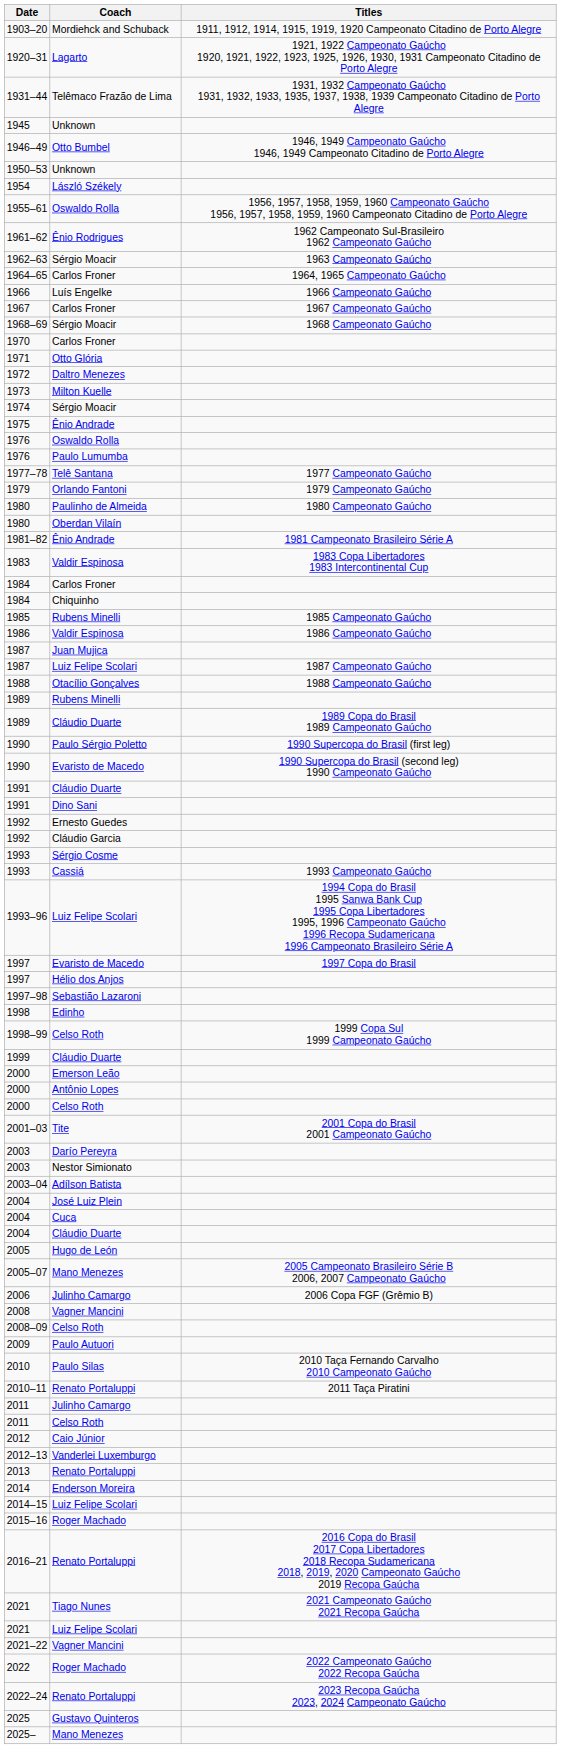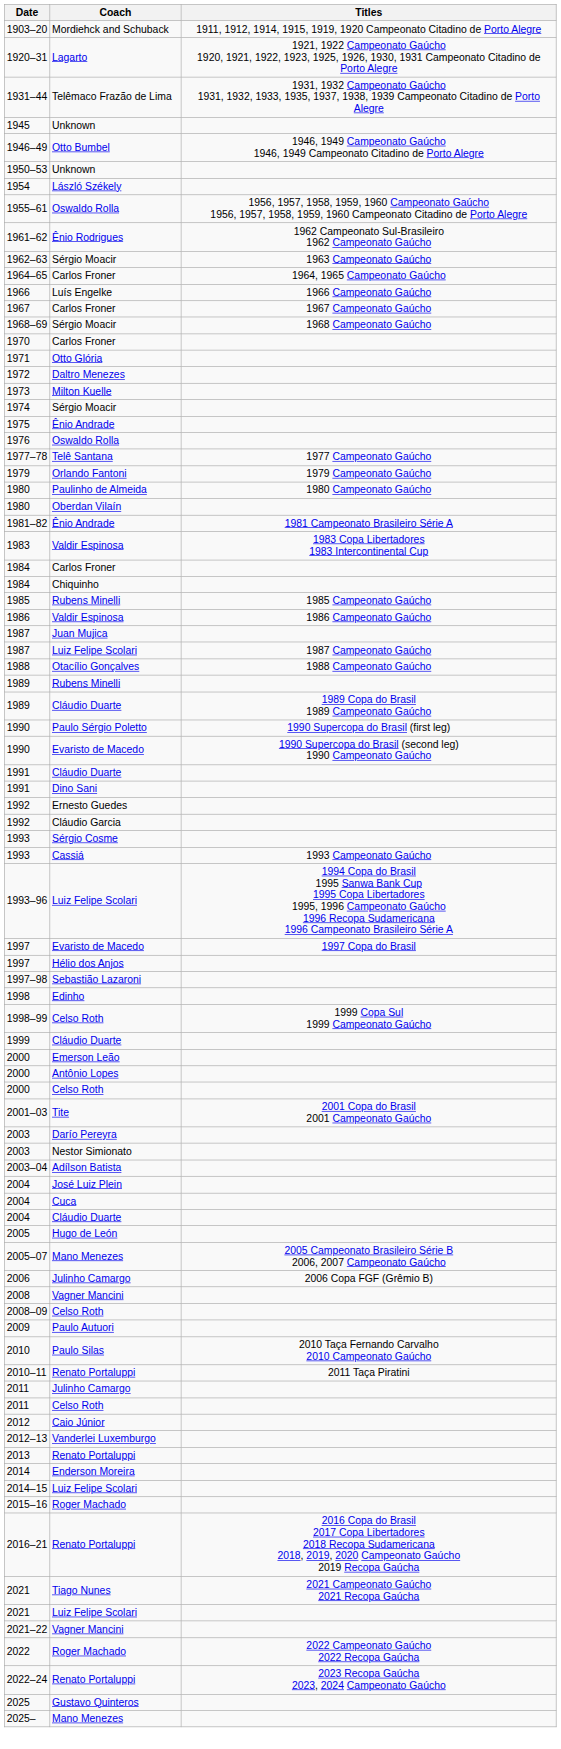 <table class="wikitable">
 <tr>
 <th>Date</th>
 <th width="195">Coach</th>
 <th width="570">Titles</th>
 </tr>
 <tr>
 <td>1903–20</td>
 <td> Mordiehck and Schuback</td>
 <td style="text-align:center;">1911, 1912, 1914, 1915, 1919, 1920 Campeonato Citadino de <a href='#'>Porto Alegre</a></td>
 </tr>
 <tr>
 <td>1920–31</td>
 <td> <a href='#'>Lagarto</a></td>
 <td style="text-align:center;">1921, 1922 <a href='#'>Campeonato Gaúcho</a><br>1920, 1921, 1922, 1923, 1925, 1926, 1930, 1931 Campeonato Citadino de <a href='#'>Porto Alegre</a></td>
 </tr>
 <tr>
 <td>1931–44</td>
 <td> Telêmaco Frazão de Lima</td>
 <td style="text-align:center;">1931, 1932 <a href='#'>Campeonato Gaúcho</a><br>1931, 1932, 1933, 1935, 1937, 1938, 1939 Campeonato Citadino de <a href='#'>Porto Alegre</a></td>
 </tr>
 <tr>
 <td>1945</td>
 <td>Unknown</td>
 <td></td>
 </tr>
 <tr>
 <td>1946–49</td>
 <td> <a href='#'>Otto Bumbel</a></td>
 <td style="text-align:center;">1946, 1949 <a href='#'>Campeonato Gaúcho</a><br>1946, 1949 Campeonato Citadino de <a href='#'>Porto Alegre</a></td>
 </tr>
 <tr>
 <td>1950–53</td>
 <td>Unknown</td>
 <td></td>
 </tr>
 <tr>
 <td>1954</td>
 <td> <a href='#'>László Székely</a></td>
 <td></td>
 </tr>
 <tr>
 <td>1955–61</td>
 <td> <a href='#'>Oswaldo Rolla</a></td>
 <td style="text-align:center;">1956, 1957, 1958, 1959, 1960 <a href='#'>Campeonato Gaúcho</a><br>1956, 1957, 1958, 1959, 1960 Campeonato Citadino de <a href='#'>Porto Alegre</a></td>
 </tr>
 <tr>
 <td>1961–62</td>
 <td> <a href='#'>Ênio Rodrigues</a></td>
 <td style="text-align:center;">1962 Campeonato Sul-Brasileiro<br>1962 <a href='#'>Campeonato Gaúcho</a></td>
 </tr>
 <tr>
 <td>1962–63</td>
 <td> Sérgio Moacir</td>
 <td style="text-align:center;">1963 <a href='#'>Campeonato Gaúcho</a></td>
 </tr>
 <tr>
 <td>1964–65</td>
 <td> Carlos Froner</td>
 <td style="text-align:center;">1964, 1965 <a href='#'>Campeonato Gaúcho</a></td>
 </tr>
 <tr>
 <td>1966</td>
 <td> Luís Engelke</td>
 <td style="text-align:center;">1966 <a href='#'>Campeonato Gaúcho</a></td>
 </tr>
 <tr>
 <td>1967</td>
 <td> Carlos Froner</td>
 <td style="text-align:center;">1967 <a href='#'>Campeonato Gaúcho</a></td>
 </tr>
 <tr>
 <td>1968–69</td>
 <td> Sérgio Moacir</td>
 <td style="text-align:center;">1968 <a href='#'>Campeonato Gaúcho</a></td>
 </tr>
 <tr>
 <td>1970</td>
 <td> Carlos Froner</td>
 <td></td>
 </tr>
 <tr>
 <td>1971</td>
 <td> <a href='#'>Otto Glória</a></td>
 <td></td>
 </tr>
 <tr>
 <td>1972</td>
 <td> <a href='#'>Daltro Menezes</a></td>
 <td></td>
 </tr>
 <tr>
 <td>1973</td>
 <td> <a href='#'>Milton Kuelle</a></td>
 <td></td>
 </tr>
 <tr>
 <td>1974</td>
 <td> Sérgio Moacir</td>
 <td></td>
 </tr>
 <tr>
 <td>1975</td>
 <td> <a href='#'>Ênio Andrade</a></td>
 <td></td>
 </tr>
 <tr>
 <td>1976</td>
 <td> <a href='#'>Oswaldo Rolla</a></td>
-<td></td>
-</tr>
-<tr>
-<td>1976</td>
-<td> <a href='#'>Paulo Lumumba</a></td>
 <td></td>
 </tr>
 <tr>
 <td>1977–78</td>
 <td> <a href='#'>Telê Santana</a></td>
 <td style="text-align:center;">1977 <a href='#'>Campeonato Gaúcho</a></td>
 </tr>
 <tr>
 <td>1979</td>
 <td> <a href='#'>Orlando Fantoni</a></td>
 <td style="text-align:center;">1979 <a href='#'>Campeonato Gaúcho</a></td>
 </tr>
 <tr>
 <td>1980</td>
 <td> <a href='#'>Paulinho de Almeida</a></td>
 <td style="text-align:center;">1980 <a href='#'>Campeonato Gaúcho</a></td>
 </tr>
 <tr>
 <td>1980</td>
 <td> <a href='#'>Oberdan Vilaín</a></td>
 <td></td>
 </tr>
 <tr>
 <td>1981–82</td>
 <td> <a href='#'>Ênio Andrade</a></td>
 <td style="text-align:center;"><a href='#'>1981 Campeonato Brasileiro Série A</a></td>
 </tr>
 <tr>
 <td>1983</td>
 <td> <a href='#'>Valdir Espinosa</a></td>
 <td style="text-align:center;"><a href='#'>1983 Copa Libertadores</a><br><a href='#'>1983 Intercontinental Cup</a></td>
 </tr>
 <tr>
 <td>1984</td>
 <td> Carlos Froner</td>
 <td></td>
 </tr>
 <tr>
 <td>1984</td>
 <td> Chiquinho</td>
 <td></td>
 </tr>
 <tr>
 <td>1985</td>
 <td> <a href='#'>Rubens Minelli</a></td>
 <td style="text-align:center;">1985 <a href='#'>Campeonato Gaúcho</a></td>
 </tr>
 <tr>
 <td>1986</td>
 <td> <a href='#'>Valdir Espinosa</a></td>
 <td style="text-align:center;">1986 <a href='#'>Campeonato Gaúcho</a></td>
 </tr>
 <tr>
 <td>1987</td>
 <td> <a href='#'>Juan Mujica</a></td>
 <td></td>
 </tr>
 <tr>
 <td>1987</td>
 <td> <a href='#'>Luiz Felipe Scolari</a></td>
 <td style="text-align:center;">1987 <a href='#'>Campeonato Gaúcho</a></td>
 </tr>
 <tr>
 <td>1988</td>
 <td> <a href='#'>Otacílio Gonçalves</a></td>
 <td style="text-align:center;">1988 <a href='#'>Campeonato Gaúcho</a></td>
 </tr>
 <tr>
 <td>1989</td>
 <td> <a href='#'>Rubens Minelli</a></td>
 <td></td>
 </tr>
 <tr>
 <td>1989</td>
 <td> <a href='#'>Cláudio Duarte</a></td>
 <td style="text-align:center;"><a href='#'>1989 Copa do Brasil</a><br>1989 <a href='#'>Campeonato Gaúcho</a></td>
 </tr>
 <tr>
 <td>1990</td>
 <td> <a href='#'>Paulo Sérgio Poletto</a></td>
 <td style="text-align:center;"><a href='#'>1990 Supercopa do Brasil</a> (first leg)</td>
 </tr>
 <tr>
 <td>1990</td>
 <td> <a href='#'>Evaristo de Macedo</a></td>
 <td style="text-align:center;"><a href='#'>1990 Supercopa do Brasil</a> (second leg)<br>1990 <a href='#'>Campeonato Gaúcho</a></td>
 </tr>
 <tr>
 <td>1991</td>
 <td> <a href='#'>Cláudio Duarte</a></td>
 <td></td>
 </tr>
 <tr>
 <td>1991</td>
 <td> <a href='#'>Dino Sani</a></td>
 <td></td>
 </tr>
 <tr>
 <td>1992</td>
 <td> Ernesto Guedes</td>
 <td></td>
 </tr>
 <tr>
 <td>1992</td>
 <td> Cláudio Garcia</td>
 <td></td>
 </tr>
 <tr>
 <td>1993</td>
 <td> <a href='#'>Sérgio Cosme</a></td>
 <td></td>
 </tr>
 <tr>
 <td>1993</td>
 <td> <a href='#'>Cassiá</a></td>
 <td style="text-align:center;">1993 <a href='#'>Campeonato Gaúcho</a></td>
 </tr>
 <tr>
 <td>1993–96</td>
 <td> <a href='#'>Luiz Felipe Scolari</a></td>
 <td style="text-align:center;"><a href='#'>1994 Copa do Brasil</a><br>1995 <a href='#'>Sanwa Bank Cup</a><br><a href='#'>1995 Copa Libertadores</a><br>1995, 1996 <a href='#'>Campeonato Gaúcho</a><br><a href='#'>1996 Recopa Sudamericana</a><br><a href='#'>1996 Campeonato Brasileiro Série A</a></td>
 </tr>
 <tr>
 <td>1997</td>
 <td> <a href='#'>Evaristo de Macedo</a></td>
 <td style="text-align:center;"><a href='#'>1997 Copa do Brasil</a></td>
 </tr>
 <tr>
 <td>1997</td>
 <td> <a href='#'>Hélio dos Anjos</a></td>
 <td></td>
 </tr>
 <tr>
 <td>1997–98</td>
 <td> <a href='#'>Sebastião Lazaroni</a></td>
 <td></td>
 </tr>
 <tr>
 <td>1998</td>
 <td> <a href='#'>Edinho</a></td>
 <td></td>
 </tr>
 <tr>
 <td>1998–99</td>
 <td> <a href='#'>Celso Roth</a></td>
 <td style="text-align:center;">1999 <a href='#'>Copa Sul</a><br>1999 <a href='#'>Campeonato Gaúcho</a></td>
 </tr>
 <tr>
 <td>1999</td>
 <td> <a href='#'>Cláudio Duarte</a></td>
 <td></td>
 </tr>
 <tr>
 <td>2000</td>
 <td> <a href='#'>Emerson Leão</a></td>
 <td></td>
 </tr>
 <tr>
 <td>2000</td>
 <td> <a href='#'>Antônio Lopes</a></td>
 <td></td>
 </tr>
 <tr>
 <td>2000</td>
 <td> <a href='#'>Celso Roth</a></td>
 <td></td>
 </tr>
 <tr>
 <td>2001–03</td>
 <td> <a href='#'>Tite</a></td>
 <td style="text-align:center;"><a href='#'>2001 Copa do Brasil</a><br>2001 <a href='#'>Campeonato Gaúcho</a></td>
 </tr>
 <tr>
 <td>2003</td>
 <td> <a href='#'>Darío Pereyra</a></td>
 <td></td>
 </tr>
 <tr>
 <td>2003</td>
 <td> Nestor Simionato</td>
 <td></td>
 </tr>
 <tr>
 <td>2003–04</td>
 <td> <a href='#'>Adílson Batista</a></td>
 <td></td>
 </tr>
 <tr>
 <td>2004</td>
 <td> <a href='#'>José Luiz Plein</a></td>
 <td></td>
 </tr>
 <tr>
 <td>2004</td>
 <td> <a href='#'>Cuca</a></td>
 <td></td>
 </tr>
 <tr>
 <td>2004</td>
 <td> <a href='#'>Cláudio Duarte</a></td>
 <td></td>
 </tr>
 <tr>
 <td>2005</td>
 <td> <a href='#'>Hugo de León</a></td>
 <td></td>
 </tr>
 <tr>
 <td>2005–07</td>
 <td> <a href='#'>Mano Menezes</a></td>
 <td style="text-align:center;"><a href='#'>2005 Campeonato Brasileiro Série B</a><br>2006, 2007 <a href='#'>Campeonato Gaúcho</a></td>
 </tr>
 <tr>
 <td>2006</td>
 <td> <a href='#'>Julinho Camargo</a></td>
 <td style="text-align:center;">2006 Copa FGF (Grêmio B)</td>
 </tr>
 <tr>
 <td>2008</td>
 <td> <a href='#'>Vagner Mancini</a></td>
 <td></td>
 </tr>
 <tr>
 <td>2008–09</td>
 <td> <a href='#'>Celso Roth</a></td>
 <td></td>
 </tr>
 <tr>
 <td>2009</td>
 <td> <a href='#'>Paulo Autuori</a></td>
 <td></td>
 </tr>
 <tr>
 <td>2010</td>
 <td> <a href='#'>Paulo Silas</a></td>
 <td style="text-align:center;">2010 Taça Fernando Carvalho<br><a href='#'>2010 Campeonato Gaúcho</a></td>
 </tr>
 <tr>
 <td>2010–11</td>
 <td> <a href='#'>Renato Portaluppi</a></td>
 <td style="text-align:center;">2011 Taça Piratini</td>
 </tr>
 <tr>
 <td>2011</td>
 <td> <a href='#'>Julinho Camargo</a></td>
 <td></td>
 </tr>
 <tr>
 <td>2011</td>
 <td> <a href='#'>Celso Roth</a></td>
 <td></td>
 </tr>
 <tr>
 <td>2012</td>
 <td> <a href='#'>Caio Júnior</a></td>
 <td></td>
 </tr>
 <tr>
 <td>2012–13</td>
 <td> <a href='#'>Vanderlei Luxemburgo</a></td>
 <td></td>
 </tr>
 <tr>
 <td>2013</td>
 <td> <a href='#'>Renato Portaluppi</a></td>
 <td></td>
 </tr>
 <tr>
 <td>2014</td>
 <td> <a href='#'>Enderson Moreira</a></td>
 <td></td>
 </tr>
 <tr>
 <td>2014–15</td>
 <td> <a href='#'>Luiz Felipe Scolari</a></td>
 <td></td>
 </tr>
 <tr>
 <td>2015–16</td>
 <td> <a href='#'>Roger Machado</a></td>
 <td></td>
 </tr>
 <tr>
 <td>2016–21</td>
 <td> <a href='#'>Renato Portaluppi</a></td>
 <td style="text-align:center;"><a href='#'>2016 Copa do Brasil</a><br><a href='#'>2017 Copa Libertadores</a><br><a href='#'>2018 Recopa Sudamericana</a><br><a href='#'>2018</a>, <a href='#'>2019</a>, <a href='#'>2020</a> <a href='#'>Campeonato Gaúcho</a><br>2019 <a href='#'>Recopa Gaúcha</a></td>
 </tr>
 <tr>
 <td>2021</td>
 <td> <a href='#'>Tiago Nunes</a></td>
 <td style="text-align:center;"><a href='#'>2021 Campeonato Gaúcho</a><br><a href='#'>2021 Recopa Gaúcha</a></td>
 </tr>
 <tr>
 <td>2021</td>
 <td> <a href='#'>Luiz Felipe Scolari</a></td>
 <td></td>
 </tr>
 <tr>
 <td>2021–22</td>
 <td> <a href='#'>Vagner Mancini</a></td>
 <td></td>
 </tr>
 <tr>
 <td>2022</td>
 <td> <a href='#'>Roger Machado</a></td>
 <td style="text-align:center;"><a href='#'>2022 Campeonato Gaúcho</a><br><a href='#'>2022 Recopa Gaúcha</a></td>
 </tr>
 <tr>
 <td>2022–24</td>
 <td> <a href='#'>Renato Portaluppi</a></td>
 <td style="text-align:center;"><a href='#'>2023 Recopa Gaúcha</a><br><a href='#'>2023</a>, <a href='#'>2024</a> <a href='#'>Campeonato Gaúcho</a></td>
 </tr>
 <tr>
 <td>2025</td>
 <td> <a href='#'>Gustavo Quinteros</a></td>
 <td></td>
 </tr>
 <tr>
 <td>2025–</td>
 <td> <a href='#'>Mano Menezes</a></td>
 <td></td>
 </tr>
 </table>
